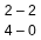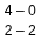 <table style="text-align:center">
 <tr>
 <th width=200></th>
 <th width=100></th>
 <th width=200></th>
 </tr>
 <tr>
 <td align=right><strong></strong></td>
+<td>4 – 0</td>
+<td align=left></td>
+</tr>
+<tr>
+<td align=right><strong></strong></td>
 <td>2 – 2</td>
 <td align=left><strong></strong></td>
 </tr>
-<tr>
-<td align=right><strong></strong></td>
-<td>4 – 0</td>
-<td align=left></td>
-</tr>
 </table>
